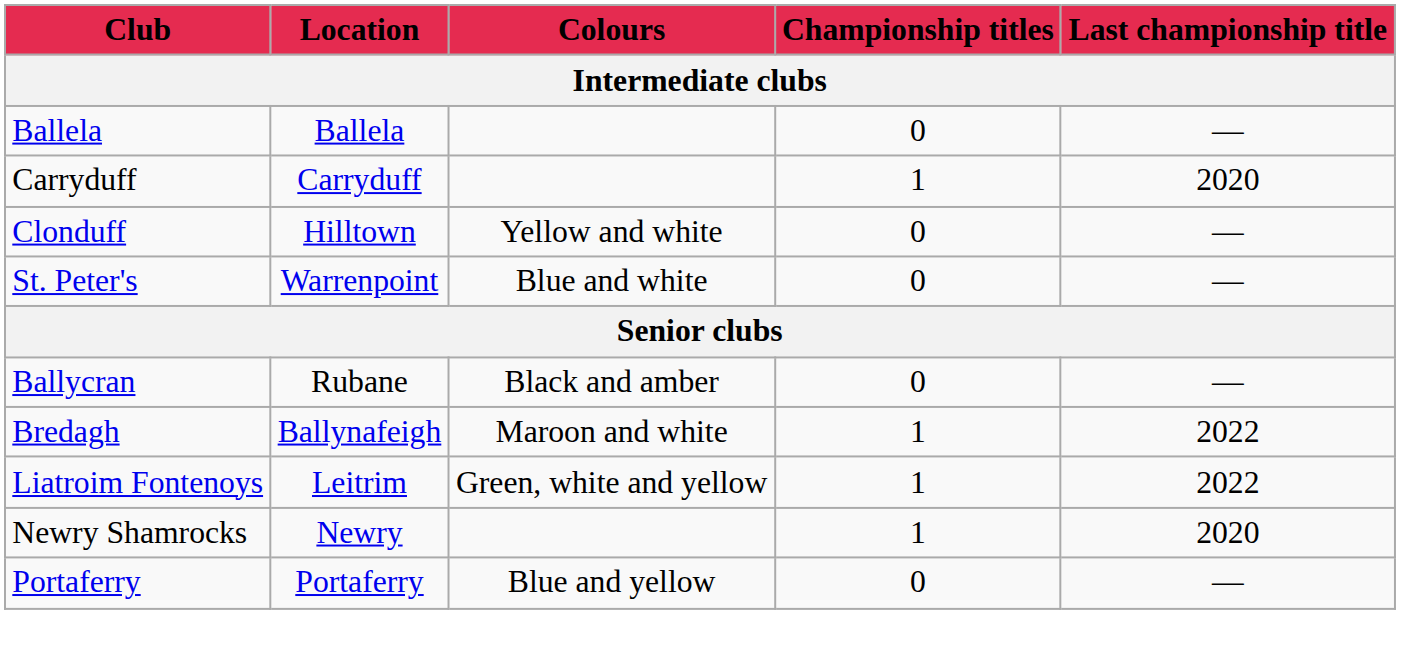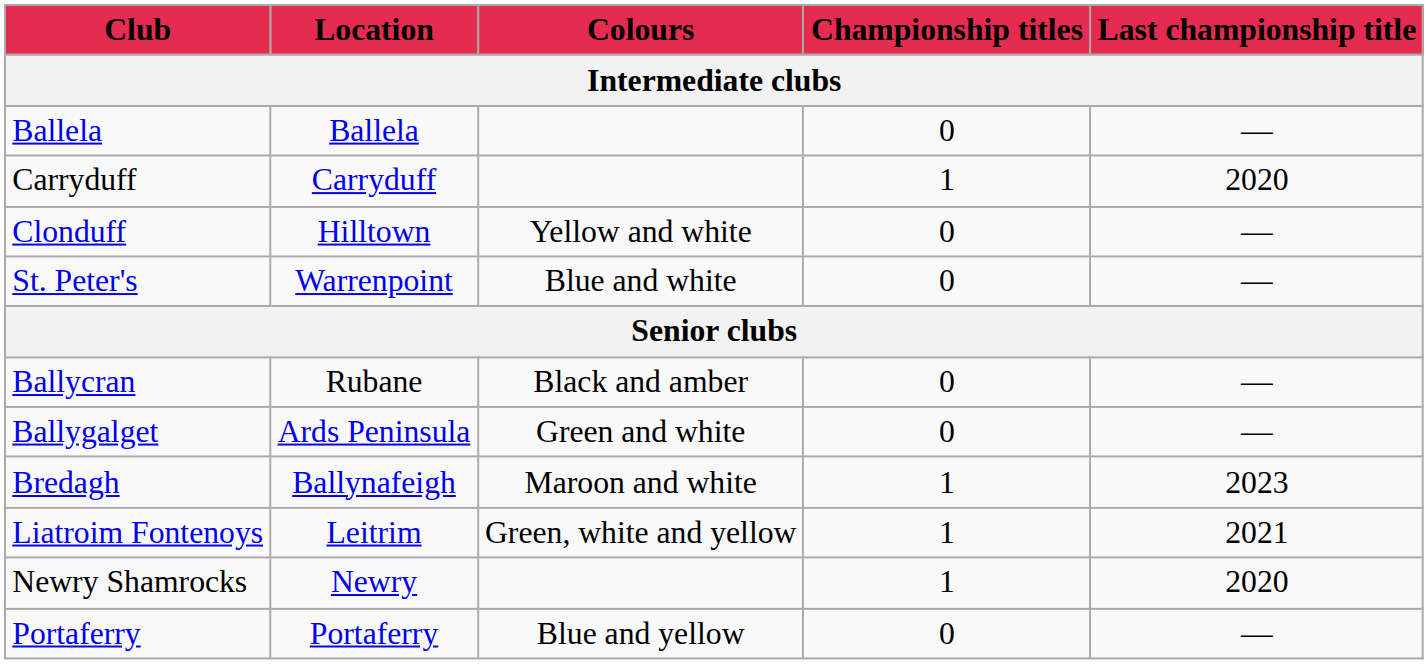 <table class="wikitable sortable" style="text-align:center">
 <tr>
 <th style="background:#E52B50;color:black;">Club</th>
 <th style="background:#E52B50;color:black;">Location</th>
 <th style="background:#E52B50;color:black;">Colours</th>
 <th style="background:#E52B50;color:black;">Championship titles</th>
 <th style="background:#E52B50;color:black;">Last championship title</th>
 </tr>
 <tr>
 <th colspan="5">Intermediate clubs</th>
 </tr>
 <tr>
 <td style="text-align:left"><a href='#'>Ballela</a></td>
 <td><a href='#'>Ballela</a></td>
 <td></td>
 <td>0</td>
 <td>—</td>
 </tr>
 <tr>
 <td style="text-align:left">Carryduff</td>
 <td><a href='#'>Carryduff</a></td>
 <td></td>
 <td>1</td>
 <td>2020</td>
 </tr>
 <tr>
 <td style="text-align:left"> <a href='#'>Clonduff</a></td>
 <td><a href='#'>Hilltown</a></td>
 <td>Yellow and white</td>
 <td>0</td>
 <td>—</td>
 </tr>
 <tr>
 <td style="text-align:left"> <a href='#'>St. Peter's</a></td>
 <td><a href='#'>Warrenpoint</a></td>
 <td>Blue and white</td>
 <td>0</td>
 <td>—</td>
 </tr>
 <tr>
 <th colspan="5">Senior clubs</th>
 </tr>
 <tr>
 <td style="text-align:left"> <a href='#'>Ballycran</a></td>
 <td>Rubane</td>
 <td>Black and amber</td>
 <td>0</td>
 <td>—</td>
 </tr>
 <tr>
+<td style="text-align:left"> <a href='#'>Ballygalget</a></td>
+<td><a href='#'>Ards Peninsula</a></td>
+<td>Green and white</td>
+<td>0</td>
+<td>—</td>
+</tr>
+<tr>
 <td style="text-align:left"><a href='#'>Bredagh</a></td>
 <td><a href='#'>Ballynafeigh</a></td>
 <td>Maroon and white</td>
 <td>1</td>
-<td>2022</td>
+<td>2023</td>
 </tr>
 <tr>
 <td style="text-align:left"> <a href='#'>Liatroim Fontenoys</a></td>
 <td><a href='#'>Leitrim</a></td>
 <td>Green, white and yellow</td>
 <td>1</td>
-<td>2022</td>
+<td>2021</td>
 </tr>
 <tr>
 <td style="text-align:left">Newry Shamrocks</td>
 <td><a href='#'>Newry</a></td>
 <td></td>
 <td>1</td>
 <td>2020</td>
 </tr>
 <tr>
 <td style="text-align:left"> <a href='#'>Portaferry</a></td>
 <td><a href='#'>Portaferry</a></td>
 <td>Blue and yellow</td>
 <td>0</td>
 <td>—</td>
 </tr>
 </table>
